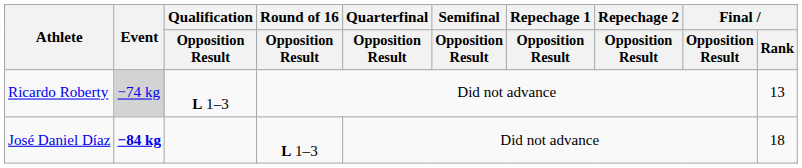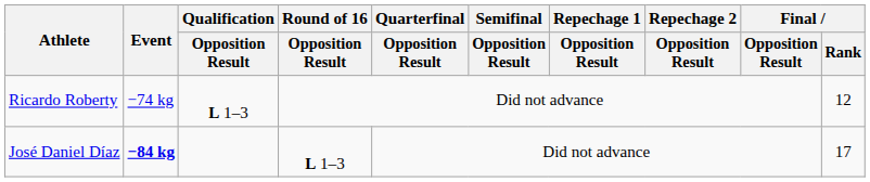 <table class="wikitable" style="font-size:90%">
 <tr>
 <th rowspan="2">Athlete</th>
 <th rowspan="2">Event</th>
 <th>Qualification</th>
 <th>Round of 16</th>
 <th>Quarterfinal</th>
 <th>Semifinal</th>
 <th>Repechage 1</th>
 <th>Repechage 2</th>
 <th colspan=2>Final / </th>
 </tr>
 <tr style="font-size: 95%">
 <th>Opposition<br>Result</th>
 <th>Opposition<br>Result</th>
 <th>Opposition<br>Result</th>
 <th>Opposition<br>Result</th>
 <th>Opposition<br>Result</th>
 <th>Opposition<br>Result</th>
 <th>Opposition<br>Result</th>
 <th>Rank</th>
 </tr>
 <tr align=center>
 <td align=left><a href='#'>Ricardo Roberty</a></td>
-<td align=left style="background: lightgrey;"><a href='#'>−74 kg</a></td>
+<td align=left><a href='#'>−74 kg</a></td>
 <td><br><strong>L</strong> 1–3 <sup></sup></td>
 <td colspan=6>Did not advance</td>
-<td>13</td>
+<td>12</td>
 </tr>
 <tr align=center>
 <td align=left><a href='#'>José Daniel Díaz</a></td>
 <td align=left><strong><a href='#'>−84 kg</a></strong></td>
 <td></td>
 <td><br><strong>L</strong> 1–3 <sup></sup></td>
 <td colspan=5>Did not advance</td>
-<td>18</td>
+<td>17</td>
 </tr>
 </table>
